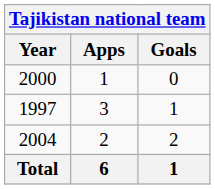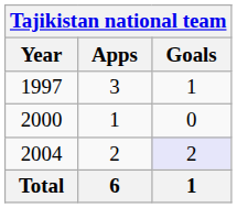 <table class="wikitable" style="text-align:center">
 <tr>
 <th colspan=3><a href='#'>Tajikistan national team</a></th>
 </tr>
 <tr>
 <th>Year</th>
 <th>Apps</th>
 <th>Goals</th>
 </tr>
 <tr>
+<td>1997</td>
+<td>3</td>
+<td>1</td>
+</tr>
+<tr>
 <td>2000</td>
 <td>1</td>
 <td>0</td>
 </tr>
 <tr>
-<td>1997</td>
-<td>3</td>
-<td>1</td>
-</tr>
-<tr>
 <td>2004</td>
 <td>2</td>
-<td>2</td>
+<td style="background: lavender;">2</td>
 </tr>
 <tr>
 <th>Total</th>
 <th>6</th>
 <th>1</th>
 </tr>
 </table>
